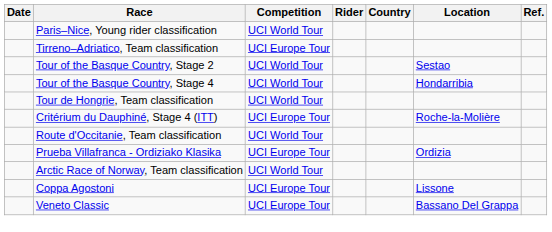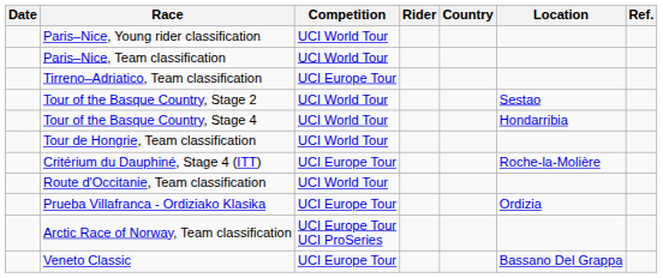 <table class="wikitable sortable">
 <tr>
 <th>Date</th>
 <th>Race</th>
 <th>Competition</th>
 <th>Rider</th>
 <th>Country</th>
 <th>Location</th>
 <th class="unsortable">Ref.</th>
 </tr>
 <tr>
 <td></td>
 <td><a href='#'>Paris–Nice</a>, Young rider classification</td>
 <td><a href='#'>UCI World Tour</a></td>
 <td></td>
+<td></td>
+<td></td>
+<td align="center"></td>
+</tr>
+<tr>
+<td></td>
+<td><a href='#'>Paris–Nice</a>, Team classification</td>
+<td><a href='#'>UCI World Tour</a></td>
+<td align="center"></td>
 <td></td>
 <td></td>
 <td align="center"></td>
 </tr>
 <tr>
 <td></td>
 <td><a href='#'>Tirreno–Adriatico</a>, Team classification</td>
 <td><a href='#'>UCI Europe Tour</a></td>
 <td align="center"></td>
 <td></td>
 <td></td>
 <td align="center"></td>
 </tr>
 <tr>
 <td></td>
 <td><a href='#'>Tour of the Basque Country</a>, Stage 2</td>
 <td><a href='#'>UCI World Tour</a></td>
 <td></td>
 <td></td>
 <td><a href='#'>Sestao</a></td>
 <td align="center"></td>
 </tr>
 <tr>
 <td></td>
 <td><a href='#'>Tour of the Basque Country</a>, Stage 4</td>
 <td><a href='#'>UCI World Tour</a></td>
 <td></td>
 <td></td>
 <td><a href='#'>Hondarribia</a></td>
 <td align="center"></td>
 </tr>
 <tr>
 <td></td>
 <td><a href='#'>Tour de Hongrie</a>, Team classification</td>
 <td><a href='#'>UCI World Tour</a></td>
 <td align="center"></td>
 <td></td>
 <td></td>
 <td align="center"></td>
 </tr>
 <tr>
 <td></td>
 <td><a href='#'>Critérium du Dauphiné</a>, Stage 4 (<a href='#'>ITT</a>)</td>
 <td><a href='#'>UCI Europe Tour</a></td>
 <td></td>
 <td></td>
 <td><a href='#'>Roche-la-Molière</a></td>
 <td align="center"></td>
 </tr>
 <tr>
 <td></td>
 <td><a href='#'>Route d'Occitanie</a>, Team classification</td>
 <td><a href='#'>UCI World Tour</a></td>
 <td align="center"></td>
 <td></td>
 <td></td>
 <td align="center"></td>
 </tr>
 <tr>
 <td></td>
 <td><a href='#'>Prueba Villafranca - Ordiziako Klasika</a></td>
 <td><a href='#'>UCI Europe Tour</a></td>
 <td></td>
 <td></td>
 <td><a href='#'>Ordizia</a></td>
 <td align="center"></td>
 </tr>
 <tr>
 <td></td>
 <td><a href='#'>Arctic Race of Norway</a>, Team classification</td>
-<td><a href='#'>UCI World Tour</a></td>
+<td><a href='#'>UCI Europe Tour</a> <br> <a href='#'>UCI ProSeries</a></td>
 <td align="center"></td>
 <td></td>
 <td></td>
-<td align="center"></td>
-</tr>
-<tr>
-<td></td>
-<td><a href='#'>Coppa Agostoni</a></td>
-<td><a href='#'>UCI Europe Tour</a></td>
-<td></td>
-<td></td>
-<td><a href='#'>Lissone</a></td>
 <td align="center"></td>
 </tr>
 <tr>
 <td></td>
 <td><a href='#'>Veneto Classic</a></td>
 <td><a href='#'>UCI Europe Tour</a></td>
 <td></td>
 <td></td>
 <td><a href='#'>Bassano Del Grappa</a></td>
 <td align="center"></td>
 </tr>
 </table>
